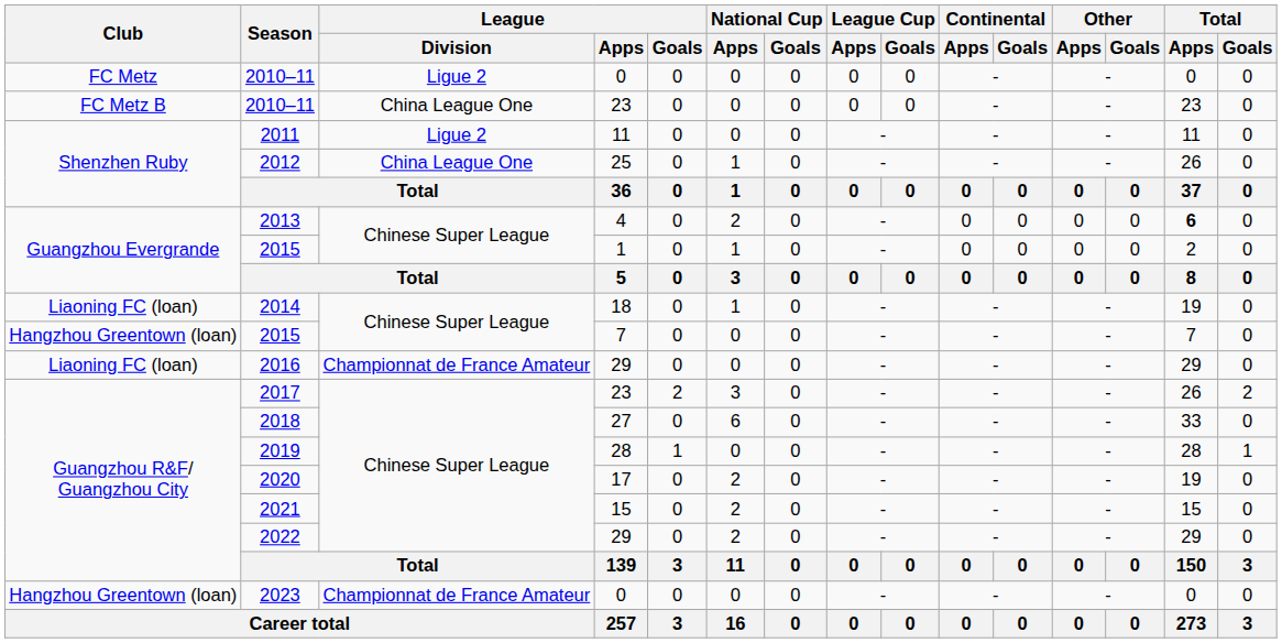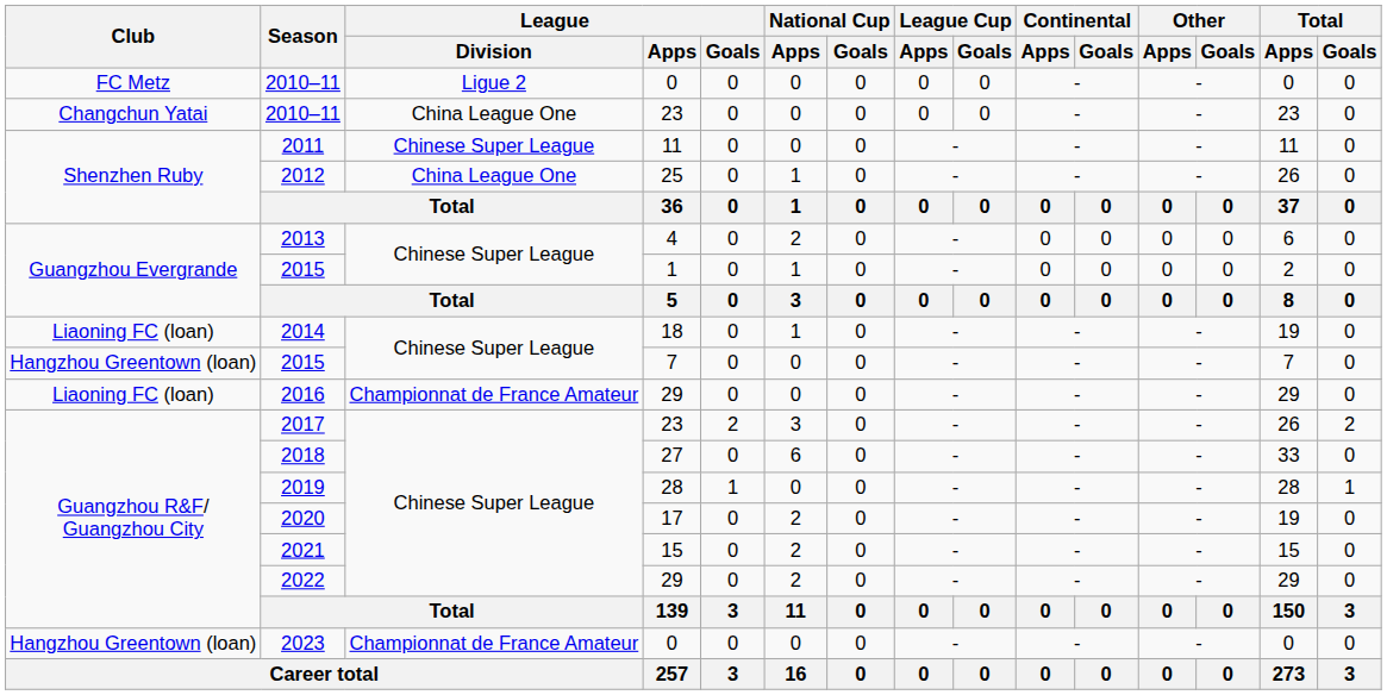 <table class="wikitable" style="text-align: center">
 <tr>
 <th rowspan="2">Club</th>
 <th rowspan="2">Season</th>
 <th colspan="3">League</th>
 <th colspan="2">National Cup</th>
 <th colspan="2">League Cup</th>
 <th colspan="2">Continental</th>
 <th colspan="2">Other</th>
 <th colspan="2">Total</th>
 </tr>
 <tr>
 <th>Division</th>
 <th>Apps</th>
 <th>Goals</th>
 <th>Apps</th>
 <th>Goals</th>
 <th>Apps</th>
 <th>Goals</th>
 <th>Apps</th>
 <th>Goals</th>
 <th>Apps</th>
 <th>Goals</th>
 <th>Apps</th>
 <th>Goals</th>
 </tr>
 <tr>
 <td><a href='#'>FC Metz</a></td>
 <td><a href='#'>2010–11</a></td>
 <td><a href='#'>Ligue 2</a></td>
 <td>0</td>
 <td>0</td>
 <td>0</td>
 <td>0</td>
 <td>0</td>
 <td>0</td>
 <td colspan="2">-</td>
 <td colspan="2">-</td>
 <td>0</td>
 <td>0</td>
 </tr>
 <tr>
-<td><a href='#'>FC Metz B</a></td>
+<td><a href='#'>Changchun Yatai</a></td>
 <td><a href='#'>2010–11</a></td>
 <td>China League One</td>
 <td>23</td>
 <td>0</td>
 <td>0</td>
 <td>0</td>
 <td>0</td>
 <td>0</td>
 <td colspan="2">-</td>
 <td colspan="2">-</td>
 <td>23</td>
 <td>0</td>
 </tr>
 <tr>
 <td rowspan="3"><a href='#'>Shenzhen Ruby</a></td>
 <td><a href='#'>2011</a></td>
-<td><a href='#'>Ligue 2</a></td>
+<td><a href='#'>Chinese Super League</a></td>
 <td>11</td>
 <td>0</td>
 <td>0</td>
 <td>0</td>
 <td colspan="2">-</td>
 <td colspan="2">-</td>
 <td colspan="2">-</td>
 <td>11</td>
 <td>0</td>
 </tr>
 <tr>
 <td><a href='#'>2012</a></td>
 <td><a href='#'>China League One</a></td>
 <td>25</td>
 <td>0</td>
 <td>1</td>
 <td>0</td>
 <td colspan="2">-</td>
 <td colspan="2">-</td>
 <td colspan="2">-</td>
 <td>26</td>
 <td>0</td>
 </tr>
 <tr>
 <th colspan="2"><strong>Total</strong></th>
 <th>36</th>
 <th>0</th>
 <th>1</th>
 <th>0</th>
 <th>0</th>
 <th>0</th>
 <th>0</th>
 <th>0</th>
 <th>0</th>
 <th>0</th>
 <th>37</th>
 <th>0</th>
 </tr>
 <tr>
 <td rowspan=3><a href='#'>Guangzhou Evergrande</a></td>
 <td><a href='#'>2013</a></td>
 <td rowspan=2>Chinese Super League</td>
 <td>4</td>
 <td>0</td>
 <td>2</td>
 <td>0</td>
 <td colspan="2">-</td>
 <td>0</td>
 <td>0</td>
 <td>0</td>
 <td>0</td>
-<td><strong>6</strong></td>
+<td>6</td>
 <td>0</td>
 </tr>
 <tr>
 <td><a href='#'>2015</a></td>
 <td>1</td>
 <td>0</td>
 <td>1</td>
 <td>0</td>
 <td colspan="2">-</td>
 <td>0</td>
 <td>0</td>
 <td>0</td>
 <td>0</td>
 <td>2</td>
 <td>0</td>
 </tr>
 <tr>
 <th colspan="2"><strong>Total</strong></th>
 <th>5</th>
 <th>0</th>
 <th>3</th>
 <th>0</th>
 <th>0</th>
 <th>0</th>
 <th>0</th>
 <th>0</th>
 <th>0</th>
 <th>0</th>
 <th>8</th>
 <th>0</th>
 </tr>
 <tr>
 <td><a href='#'>Liaoning FC</a> (loan)</td>
 <td><a href='#'>2014</a></td>
 <td rowspan=2>Chinese Super League</td>
 <td>18</td>
 <td>0</td>
 <td>1</td>
 <td>0</td>
 <td colspan="2">-</td>
 <td colspan="2">-</td>
 <td colspan="2">-</td>
 <td>19</td>
 <td>0</td>
 </tr>
 <tr>
 <td><a href='#'>Hangzhou Greentown</a> (loan)</td>
 <td><a href='#'>2015</a></td>
 <td>7</td>
 <td>0</td>
 <td>0</td>
 <td>0</td>
 <td colspan="2">-</td>
 <td colspan="2">-</td>
 <td colspan="2">-</td>
 <td>7</td>
 <td>0</td>
 </tr>
 <tr>
 <td><a href='#'>Liaoning FC</a> (loan)</td>
 <td><a href='#'>2016</a></td>
 <td><a href='#'>Championnat de France Amateur</a></td>
 <td>29</td>
 <td>0</td>
 <td>0</td>
 <td>0</td>
 <td colspan="2">-</td>
 <td colspan="2">-</td>
 <td colspan="2">-</td>
 <td>29</td>
 <td>0</td>
 </tr>
 <tr>
 <td rowspan="7"><a href='#'>Guangzhou R&F</a>/ <br><a href='#'>Guangzhou City</a></td>
 <td><a href='#'>2017</a></td>
 <td rowspan="6">Chinese Super League</td>
 <td>23</td>
 <td>2</td>
 <td>3</td>
 <td>0</td>
 <td colspan="2">-</td>
 <td colspan="2">-</td>
 <td colspan="2">-</td>
 <td>26</td>
 <td>2</td>
 </tr>
 <tr>
 <td><a href='#'>2018</a></td>
 <td>27</td>
 <td>0</td>
 <td>6</td>
 <td>0</td>
 <td colspan="2">-</td>
 <td colspan="2">-</td>
 <td colspan="2">-</td>
 <td>33</td>
 <td>0</td>
 </tr>
 <tr>
 <td><a href='#'>2019</a></td>
 <td>28</td>
 <td>1</td>
 <td>0</td>
 <td>0</td>
 <td colspan="2">-</td>
 <td colspan="2">-</td>
 <td colspan="2">-</td>
 <td>28</td>
 <td>1</td>
 </tr>
 <tr>
 <td><a href='#'>2020</a></td>
 <td>17</td>
 <td>0</td>
 <td>2</td>
 <td>0</td>
 <td colspan="2">-</td>
 <td colspan="2">-</td>
 <td colspan="2">-</td>
 <td>19</td>
 <td>0</td>
 </tr>
 <tr>
 <td><a href='#'>2021</a></td>
 <td>15</td>
 <td>0</td>
 <td>2</td>
 <td>0</td>
 <td colspan="2">-</td>
 <td colspan="2">-</td>
 <td colspan="2">-</td>
 <td>15</td>
 <td>0</td>
 </tr>
 <tr>
 <td><a href='#'>2022</a></td>
 <td>29</td>
 <td>0</td>
 <td>2</td>
 <td>0</td>
 <td colspan="2">-</td>
 <td colspan="2">-</td>
 <td colspan="2">-</td>
 <td>29</td>
 <td>0</td>
 </tr>
 <tr>
 <th colspan="2"><strong>Total</strong></th>
 <th>139</th>
 <th>3</th>
 <th>11</th>
 <th>0</th>
 <th>0</th>
 <th>0</th>
 <th>0</th>
 <th>0</th>
 <th>0</th>
 <th>0</th>
 <th>150</th>
 <th>3</th>
 </tr>
 <tr>
 <td><a href='#'>Hangzhou Greentown</a> (loan)</td>
 <td><a href='#'>2023</a></td>
 <td><a href='#'>Championnat de France Amateur</a></td>
 <td>0</td>
 <td>0</td>
 <td>0</td>
 <td>0</td>
 <td colspan="2">-</td>
 <td colspan="2">-</td>
 <td colspan="2">-</td>
 <td>0</td>
 <td>0</td>
 </tr>
 <tr>
 <th colspan=3>Career total</th>
 <th>257</th>
 <th>3</th>
 <th>16</th>
 <th>0</th>
 <th>0</th>
 <th>0</th>
 <th>0</th>
 <th>0</th>
 <th>0</th>
 <th>0</th>
 <th>273</th>
 <th>3</th>
 </tr>
 </table>
